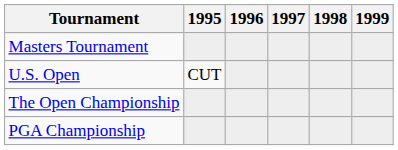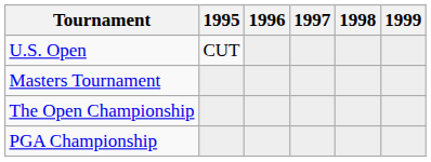 <table class="wikitable" style="font-size:95%;text-align:center;">
 <tr>
 <th>Tournament</th>
 <th>1995</th>
 <th>1996</th>
 <th>1997</th>
 <th>1998</th>
 <th>1999</th>
 </tr>
 <tr>
-<td align=left><a href='#'>Masters Tournament</a></td>
-<td style="background:#eeeeee;"></td>
+<td align=left><a href='#'>U.S. Open</a></td>
+<td>CUT</td>
 <td style="background:#eeeeee;"></td>
 <td style="background:#eeeeee;"></td>
 <td style="background:#eeeeee;"></td>
 <td style="background:#eeeeee;"></td>
 </tr>
 <tr>
-<td align=left><a href='#'>U.S. Open</a></td>
-<td>CUT</td>
+<td align=left><a href='#'>Masters Tournament</a></td>
+<td style="background:#eeeeee;"></td>
 <td style="background:#eeeeee;"></td>
 <td style="background:#eeeeee;"></td>
 <td style="background:#eeeeee;"></td>
 <td style="background:#eeeeee;"></td>
 </tr>
 <tr>
 <td align=left><a href='#'>The Open Championship</a></td>
 <td style="background:#eeeeee;"></td>
 <td style="background:#eeeeee;"></td>
 <td style="background:#eeeeee;"></td>
 <td style="background:#eeeeee;"></td>
 <td style="background:#eeeeee;"></td>
 </tr>
 <tr>
 <td align=left><a href='#'>PGA Championship</a></td>
 <td style="background:#eeeeee;"></td>
 <td style="background:#eeeeee;"></td>
 <td style="background:#eeeeee;"></td>
 <td style="background:#eeeeee;"></td>
 <td style="background:#eeeeee;"></td>
 </tr>
 </table>
